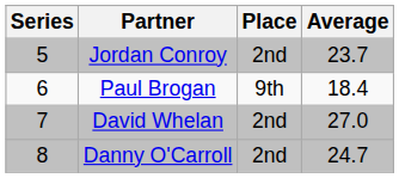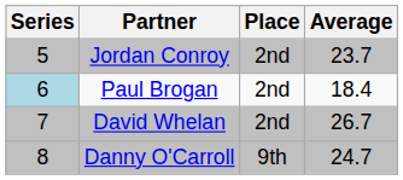 <table class="wikitable sortable" style="margin:auto; text-align:center;">
 <tr>
 <th>Series</th>
 <th>Partner</th>
 <th>Place</th>
 <th>Average</th>
 </tr>
 <tr bgcolor="silver">
 <td>5</td>
 <td><a href='#'>Jordan Conroy</a></td>
 <td>2nd</td>
 <td>23.7</td>
 </tr>
 <tr>
-<td>6</td>
+<td style="background: lightblue;">6</td>
 <td><a href='#'>Paul Brogan</a></td>
-<td>9th</td>
+<td>2nd</td>
 <td>18.4</td>
 </tr>
 <tr bgcolor="silver">
 <td>7</td>
 <td><a href='#'>David Whelan</a></td>
 <td>2nd</td>
-<td>27.0</td>
+<td>26.7</td>
 </tr>
 <tr style="background:silver;">
 <td>8</td>
 <td><a href='#'>Danny O'Carroll</a></td>
-<td>2nd</td>
+<td>9th</td>
 <td>24.7</td>
 </tr>
 </table>
